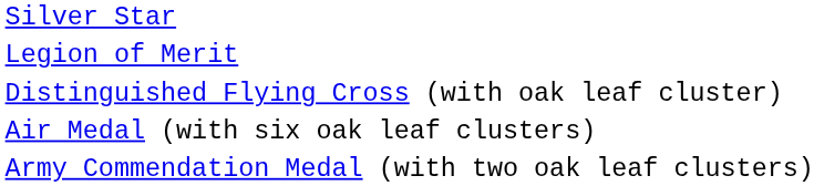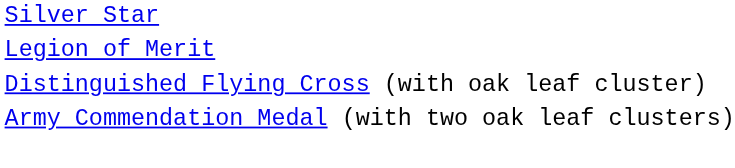 <table>
 <tr>
 <td></td>
 <td><a href='#'>Silver Star</a></td>
 </tr>
 <tr>
 <td></td>
 <td><a href='#'>Legion of Merit</a></td>
 </tr>
 <tr>
 <td></td>
 <td><a href='#'>Distinguished Flying Cross</a> (with oak leaf cluster)</td>
 </tr>
 <tr>
 <td></td>
-<td><a href='#'>Air Medal</a> (with six oak leaf clusters)</td>
-</tr>
-<tr>
-<td></td>
 <td><a href='#'>Army Commendation Medal</a> (with two oak leaf clusters)</td>
 </tr>
 <tr>
 </tr>
 </table>
